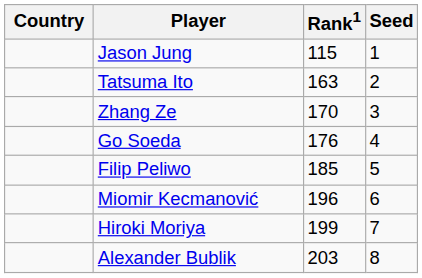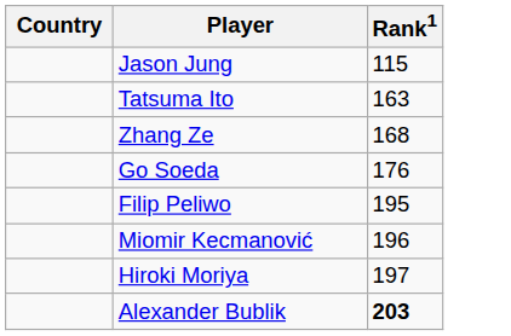 <table class="sortable wikitable">
 <tr>
 <th width="70">Country</th>
 <th width="175">Player</th>
 <th>Rank<sup>1</sup></th>
-<th>Seed</th>
 </tr>
 <tr>
 <td></td>
 <td><a href='#'>Jason Jung</a></td>
 <td>115</td>
-<td>1</td>
 </tr>
 <tr>
 <td></td>
 <td><a href='#'>Tatsuma Ito</a></td>
 <td>163</td>
-<td>2</td>
 </tr>
 <tr>
 <td></td>
 <td><a href='#'>Zhang Ze</a></td>
-<td>170</td>
-<td>3</td>
+<td>168</td>
 </tr>
 <tr>
 <td></td>
 <td><a href='#'>Go Soeda</a></td>
 <td>176</td>
-<td>4</td>
 </tr>
 <tr>
 <td></td>
 <td><a href='#'>Filip Peliwo</a></td>
-<td>185</td>
-<td>5</td>
+<td>195</td>
 </tr>
 <tr>
 <td></td>
 <td><a href='#'>Miomir Kecmanović</a></td>
 <td>196</td>
-<td>6</td>
 </tr>
 <tr>
 <td></td>
 <td><a href='#'>Hiroki Moriya</a></td>
-<td>199</td>
-<td>7</td>
+<td>197</td>
 </tr>
 <tr>
 <td></td>
 <td><a href='#'>Alexander Bublik</a></td>
-<td>203</td>
-<td>8</td>
+<td><strong>203</strong></td>
 </tr>
 </table>
